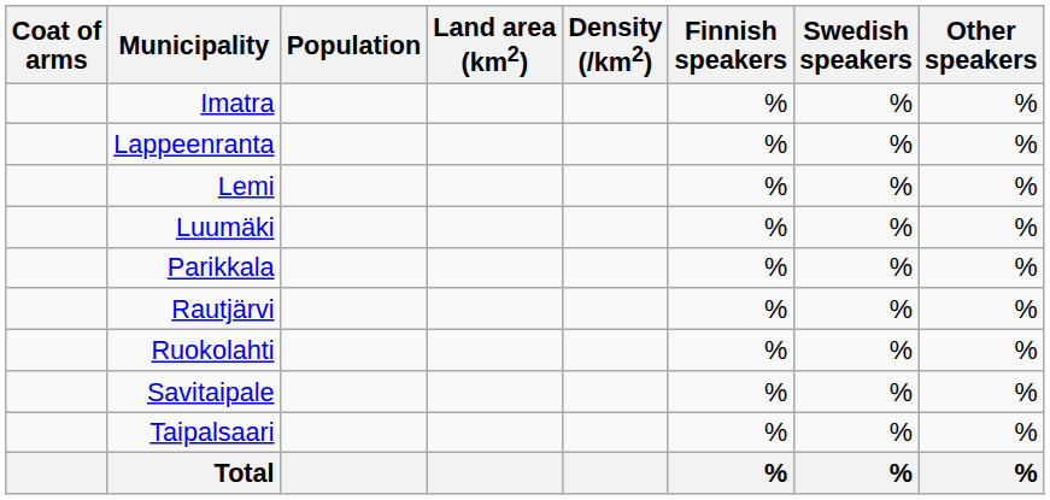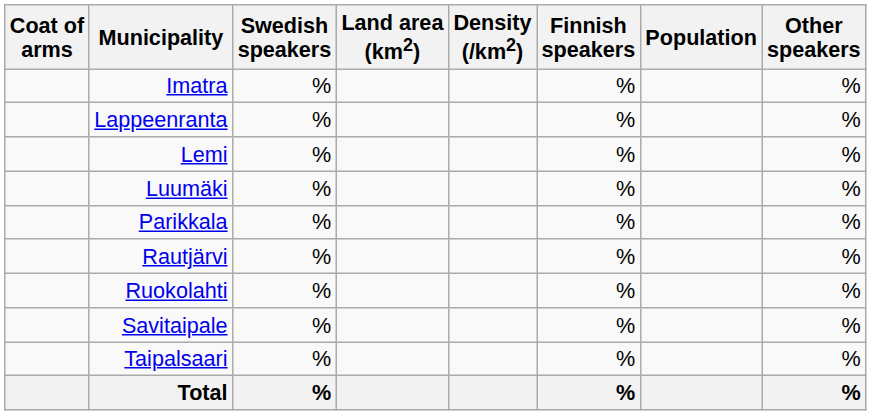 <table class="wikitable sortable" style="font-size: 90%; text-align: right; line-height: normal;">
 <tr>
 <th class="unsortable">Coat of<br>arms</th>
 <th>Municipality</th>
-<th>Population</th>
+<th>Swedish<br>speakers</th>
 <th>Land area<br>(km<sup>2</sup>)</th>
 <th>Density<br>(/km<sup>2</sup>)</th>
 <th>Finnish<br>speakers</th>
-<th>Swedish<br>speakers</th>
+<th>Population</th>
 <th>Other<br>speakers</th>
 </tr>
 <tr>
 <td></td>
 <td><a href='#'>Imatra</a></td>
-<td></td>
+<td> %</td>
 <td></td>
 <td></td>
 <td> %</td>
-<td> %</td>
+<td></td>
 <td> %</td>
 </tr>
 <tr>
 <td></td>
 <td><a href='#'>Lappeenranta</a></td>
-<td></td>
+<td> %</td>
 <td></td>
 <td></td>
 <td> %</td>
-<td> %</td>
+<td></td>
 <td> %</td>
 </tr>
 <tr>
 <td></td>
 <td><a href='#'>Lemi</a></td>
-<td></td>
+<td> %</td>
 <td></td>
 <td></td>
 <td> %</td>
-<td> %</td>
+<td></td>
 <td> %</td>
 </tr>
 <tr>
 <td></td>
 <td><a href='#'>Luumäki</a></td>
-<td></td>
+<td> %</td>
 <td></td>
 <td></td>
 <td> %</td>
-<td> %</td>
+<td></td>
 <td> %</td>
 </tr>
 <tr>
 <td></td>
 <td><a href='#'>Parikkala</a></td>
-<td></td>
+<td> %</td>
 <td></td>
 <td></td>
 <td> %</td>
-<td> %</td>
+<td></td>
 <td> %</td>
 </tr>
 <tr>
 <td></td>
 <td><a href='#'>Rautjärvi</a></td>
-<td></td>
+<td> %</td>
 <td></td>
 <td></td>
 <td> %</td>
-<td> %</td>
+<td></td>
 <td> %</td>
 </tr>
 <tr>
 <td></td>
 <td><a href='#'>Ruokolahti</a></td>
-<td></td>
+<td> %</td>
 <td></td>
 <td></td>
 <td> %</td>
-<td> %</td>
+<td></td>
 <td> %</td>
 </tr>
 <tr>
 <td></td>
 <td><a href='#'>Savitaipale</a></td>
-<td></td>
+<td> %</td>
 <td></td>
 <td></td>
 <td> %</td>
-<td> %</td>
+<td></td>
 <td> %</td>
 </tr>
 <tr>
 <td></td>
 <td><a href='#'>Taipalsaari</a></td>
-<td></td>
+<td> %</td>
 <td></td>
 <td></td>
 <td> %</td>
-<td> %</td>
+<td></td>
 <td> %</td>
 </tr>
 <tr>
 <th></th>
 <th + style=text-align:right><strong>Total</strong></th>
-<th + style=text-align:right></th>
+<th !+ style=text-align:right> %</th>
 <th + style=text-align:right></th>
 <th + style=text-align:right></th>
 <th !+ style=text-align:right> %</th>
-<th !+ style=text-align:right> %</th>
+<th + style=text-align:right></th>
 <th !+ style=text-align:right> %</th>
 </tr>
 </table>
